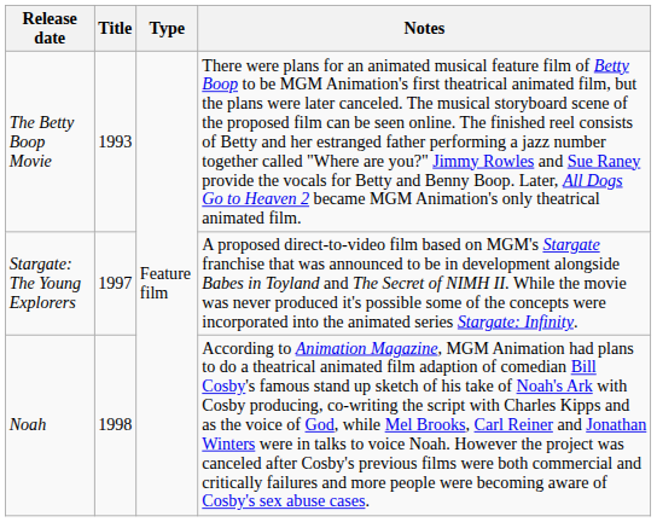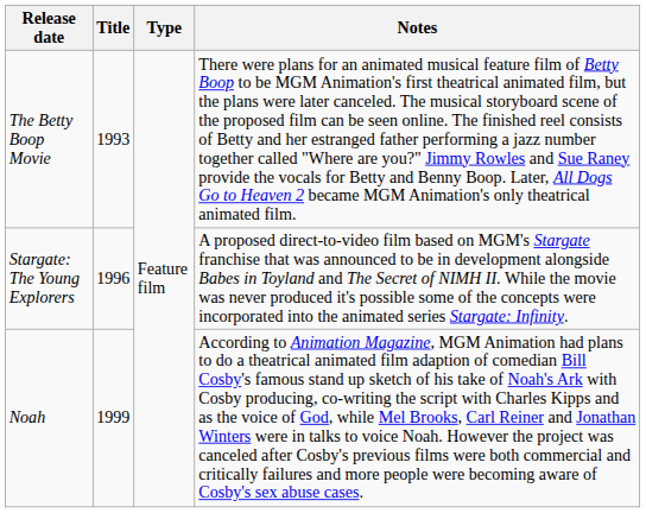 <table class="wikitable sortable">
 <tr>
 <th>Release date</th>
 <th>Title</th>
 <th>Type</th>
 <th>Notes</th>
 </tr>
 <tr>
 <td><em>The Betty Boop Movie</em></td>
 <td>1993</td>
 <td rowspan="3">Feature film</td>
 <td>There were plans for an animated musical feature film of <em><a href='#'>Betty Boop</a></em>  to be MGM Animation's first theatrical animated film, but the plans were later canceled. The musical storyboard scene of the proposed film can be seen online. The finished reel consists of Betty and her estranged father performing a jazz number together called "Where are you?" <a href='#'>Jimmy Rowles</a> and <a href='#'>Sue Raney</a> provide the vocals for Betty and Benny Boop. Later, <em><a href='#'>All Dogs Go to Heaven 2</a></em> became MGM Animation's only theatrical animated film.</td>
 </tr>
 <tr>
 <td><em>Stargate: The Young Explorers</em></td>
-<td>1997</td>
+<td>1996</td>
 <td>A proposed direct-to-video film based on MGM's <em><a href='#'>Stargate</a></em> franchise that was announced to be in development alongside <em>Babes in Toyland</em> and <em>The Secret of NIMH II</em>. While the movie was never produced it's possible some of the concepts were incorporated into the animated series <em><a href='#'>Stargate: Infinity</a></em>.</td>
 </tr>
 <tr>
 <td><em>Noah</em></td>
-<td>1998</td>
+<td>1999</td>
 <td>According to <em><a href='#'>Animation Magazine</a></em>, MGM Animation had plans to do a theatrical animated film adaption of comedian <a href='#'>Bill Cosby</a>'s famous stand up sketch of his take of <a href='#'>Noah's Ark</a> with Cosby producing, co-writing the script with Charles Kipps and as the voice of <a href='#'>God</a>, while <a href='#'>Mel Brooks</a>, <a href='#'>Carl Reiner</a> and <a href='#'>Jonathan Winters</a> were in talks to voice Noah. However the project was canceled after Cosby's previous films were both commercial and critically failures and more people were becoming aware of <a href='#'>Cosby's sex abuse cases</a>.</td>
 </tr>
 </table>
